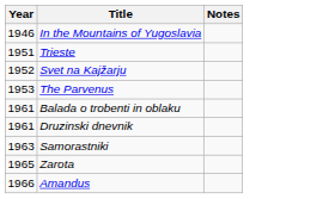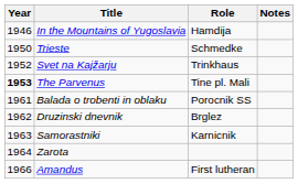 <table class="wikitable">
 <tr>
 <th>Year</th>
 <th>Title</th>
+<th>Role</th>
 <th>Notes</th>
 </tr>
 <tr>
 <td>1946</td>
 <td><em><a href='#'>In the Mountains of Yugoslavia</a></em></td>
+<td>Hamdija</td>
 <td></td>
 </tr>
 <tr>
-<td>1951</td>
+<td>1950</td>
 <td><em><a href='#'>Trieste</a></em></td>
+<td>Schmedke</td>
 <td></td>
 </tr>
 <tr>
 <td>1952</td>
 <td><em><a href='#'>Svet na Kajžarju</a></em></td>
+<td>Trinkhaus</td>
 <td></td>
 </tr>
 <tr>
-<td>1953</td>
+<td><strong>1953</strong></td>
 <td><em><a href='#'>The Parvenus</a></em></td>
+<td>Tine pl. Mali</td>
 <td></td>
 </tr>
 <tr>
 <td>1961</td>
 <td><em>Balada o trobenti in oblaku</em></td>
+<td>Porocnik SS</td>
 <td></td>
 </tr>
 <tr>
-<td>1961</td>
+<td>1962</td>
 <td><em>Druzinski dnevnik</em></td>
+<td>Brglez</td>
 <td></td>
 </tr>
 <tr>
 <td>1963</td>
 <td><em>Samorastniki</em></td>
+<td>Karnicnik</td>
 <td></td>
 </tr>
 <tr>
-<td>1965</td>
+<td>1964</td>
 <td><em>Zarota</em></td>
+<td></td>
 <td></td>
 </tr>
 <tr>
 <td>1966</td>
 <td><em><a href='#'>Amandus</a></em></td>
+<td>First lutheran</td>
 <td></td>
 </tr>
 </table>
